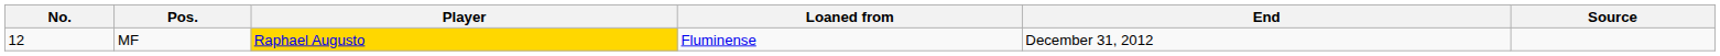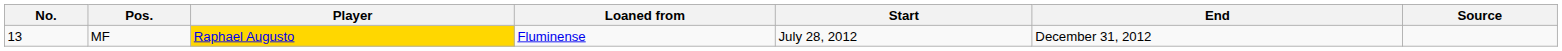 <table class="wikitable sortable" style="width:90%; text-align:center; font-size:95%; text-align:left;">
 <tr>
 <th><strong>No.</strong></th>
 <th><strong>Pos.</strong></th>
 <th><strong>Player</strong></th>
 <th><strong>Loaned from</strong></th>
+<th><strong>Start</strong></th>
 <th><strong>End</strong></th>
 <th><strong>Source</strong></th>
 </tr>
 <tr>
-<td>12</td>
+<td>13</td>
 <td>MF</td>
 <td style="background: gold;"> <a href='#'>Raphael Augusto</a></td>
 <td> <a href='#'>Fluminense</a></td>
+<td>July 28, 2012</td>
 <td>December 31, 2012</td>
 <td></td>
 </tr>
 </table>
